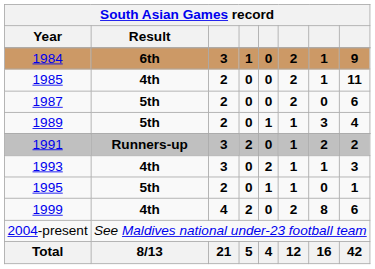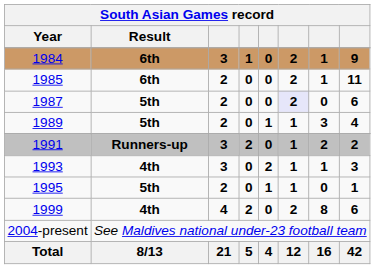 <table class="wikitable" style="text-align: center;">
 <tr>
 <th colspan=9><a href='#'>South Asian Games</a> record</th>
 </tr>
 <tr>
 <th>Year</th>
 <th>Result</th>
 <th></th>
 <th></th>
 <th></th>
 <th></th>
 <th></th>
 <th></th>
 </tr>
 <tr>
 </tr>
 <tr bgcolor="#cc9966">
 <td><a href='#'>1984</a></td>
 <td><strong>6th</strong></td>
 <td><strong>3</strong></td>
 <td><strong>1</strong></td>
 <td><strong>0</strong></td>
 <td><strong>2</strong></td>
 <td><strong>1</strong></td>
 <td><strong>9</strong></td>
 </tr>
 <tr>
 <td><a href='#'>1985</a></td>
-<td><strong>4th</strong></td>
+<td><strong>6th</strong></td>
 <td><strong>2</strong></td>
 <td><strong>0</strong></td>
 <td><strong>0</strong></td>
 <td><strong>2</strong></td>
 <td><strong>1</strong></td>
 <td><strong>11</strong></td>
 </tr>
 <tr>
 <td><a href='#'>1987</a></td>
 <td><strong>5th</strong></td>
 <td><strong>2</strong></td>
 <td><strong>0</strong></td>
 <td><strong>0</strong></td>
-<td><strong>2</strong></td>
+<td style="background: lavender;"><strong>2</strong></td>
 <td><strong>0</strong></td>
 <td><strong>6</strong></td>
 </tr>
 <tr>
 <td><a href='#'>1989</a></td>
 <td><strong>5th</strong></td>
 <td><strong>2</strong></td>
 <td><strong>0</strong></td>
 <td><strong>1</strong></td>
 <td><strong>1</strong></td>
 <td><strong>3</strong></td>
 <td><strong>4</strong></td>
 </tr>
 <tr>
 </tr>
 <tr style="background:silver">
 <td><a href='#'>1991</a></td>
 <td><strong>Runners-up</strong></td>
 <td><strong>3</strong></td>
 <td><strong>2</strong></td>
 <td><strong>0</strong></td>
 <td><strong>1</strong></td>
 <td><strong>2</strong></td>
 <td><strong>2</strong></td>
 </tr>
 <tr>
 <td><a href='#'>1993</a></td>
 <td><strong>4th</strong></td>
 <td><strong>3</strong></td>
 <td><strong>0</strong></td>
 <td><strong>2</strong></td>
 <td><strong>1</strong></td>
 <td><strong>1</strong></td>
 <td><strong>3</strong></td>
 </tr>
 <tr>
 <td><a href='#'>1995</a></td>
 <td><strong>5th</strong></td>
 <td><strong>2</strong></td>
 <td><strong>0</strong></td>
 <td><strong>1</strong></td>
 <td><strong>1</strong></td>
 <td><strong>0</strong></td>
 <td><strong>1</strong></td>
 </tr>
 <tr>
 <td><a href='#'>1999</a></td>
 <td><strong>4th</strong></td>
 <td><strong>4</strong></td>
 <td><strong>2</strong></td>
 <td><strong>0</strong></td>
 <td><strong>2</strong></td>
 <td><strong>8</strong></td>
 <td><strong>6</strong></td>
 </tr>
 <tr>
 <td><a href='#'>2004</a>-present</td>
 <td colspan=8><em>See <a href='#'>Maldives national under-23 football team</a></em></td>
 </tr>
 <tr>
 <th><strong>Total</strong></th>
 <th><strong>8/13</strong></th>
 <th><strong>21</strong></th>
 <th><strong>5</strong></th>
 <th><strong>4</strong></th>
 <th><strong>12</strong></th>
 <th><strong>16</strong></th>
 <th><strong>42</strong></th>
 </tr>
 </table>
